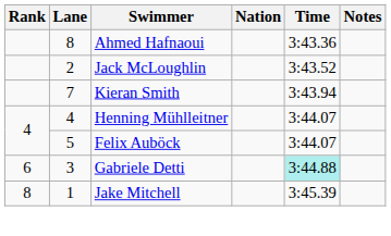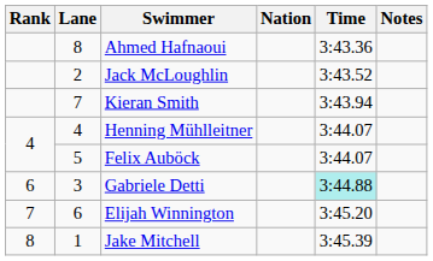 <table class="wikitable sortable" style="text-align:center">
 <tr>
 <th>Rank</th>
 <th>Lane</th>
 <th>Swimmer</th>
 <th>Nation</th>
 <th>Time</th>
 <th>Notes</th>
 </tr>
 <tr>
 <td></td>
 <td>8</td>
 <td align=left><a href='#'>Ahmed Hafnaoui</a></td>
 <td align="left"></td>
 <td>3:43.36</td>
 <td></td>
 </tr>
 <tr>
 <td></td>
 <td>2</td>
 <td align=left><a href='#'>Jack McLoughlin</a></td>
 <td align=left></td>
 <td>3:43.52</td>
 <td></td>
 </tr>
 <tr>
 <td></td>
 <td>7</td>
 <td align=left><a href='#'>Kieran Smith</a></td>
 <td align=left></td>
 <td>3:43.94</td>
 <td></td>
 </tr>
 <tr>
 <td rowspan=2>4</td>
 <td>4</td>
 <td align=left><a href='#'>Henning Mühlleitner</a></td>
 <td align=left></td>
 <td>3:44.07</td>
 <td></td>
 </tr>
 <tr>
 <td>5</td>
 <td align=left><a href='#'>Felix Auböck</a></td>
 <td align=left></td>
 <td>3:44.07</td>
 <td></td>
 </tr>
 <tr>
 <td>6</td>
 <td>3</td>
 <td align=left><a href='#'>Gabriele Detti</a></td>
 <td align=left></td>
 <td style="background: paleturquoise;">3:44.88</td>
 <td></td>
 </tr>
 <tr>
+<td>7</td>
+<td>6</td>
+<td align=left><a href='#'>Elijah Winnington</a></td>
+<td align=left></td>
+<td>3:45.20</td>
+<td></td>
+</tr>
+<tr>
 <td>8</td>
 <td>1</td>
 <td align=left><a href='#'>Jake Mitchell</a></td>
 <td align=left></td>
 <td>3:45.39</td>
 <td></td>
 </tr>
 </table>
